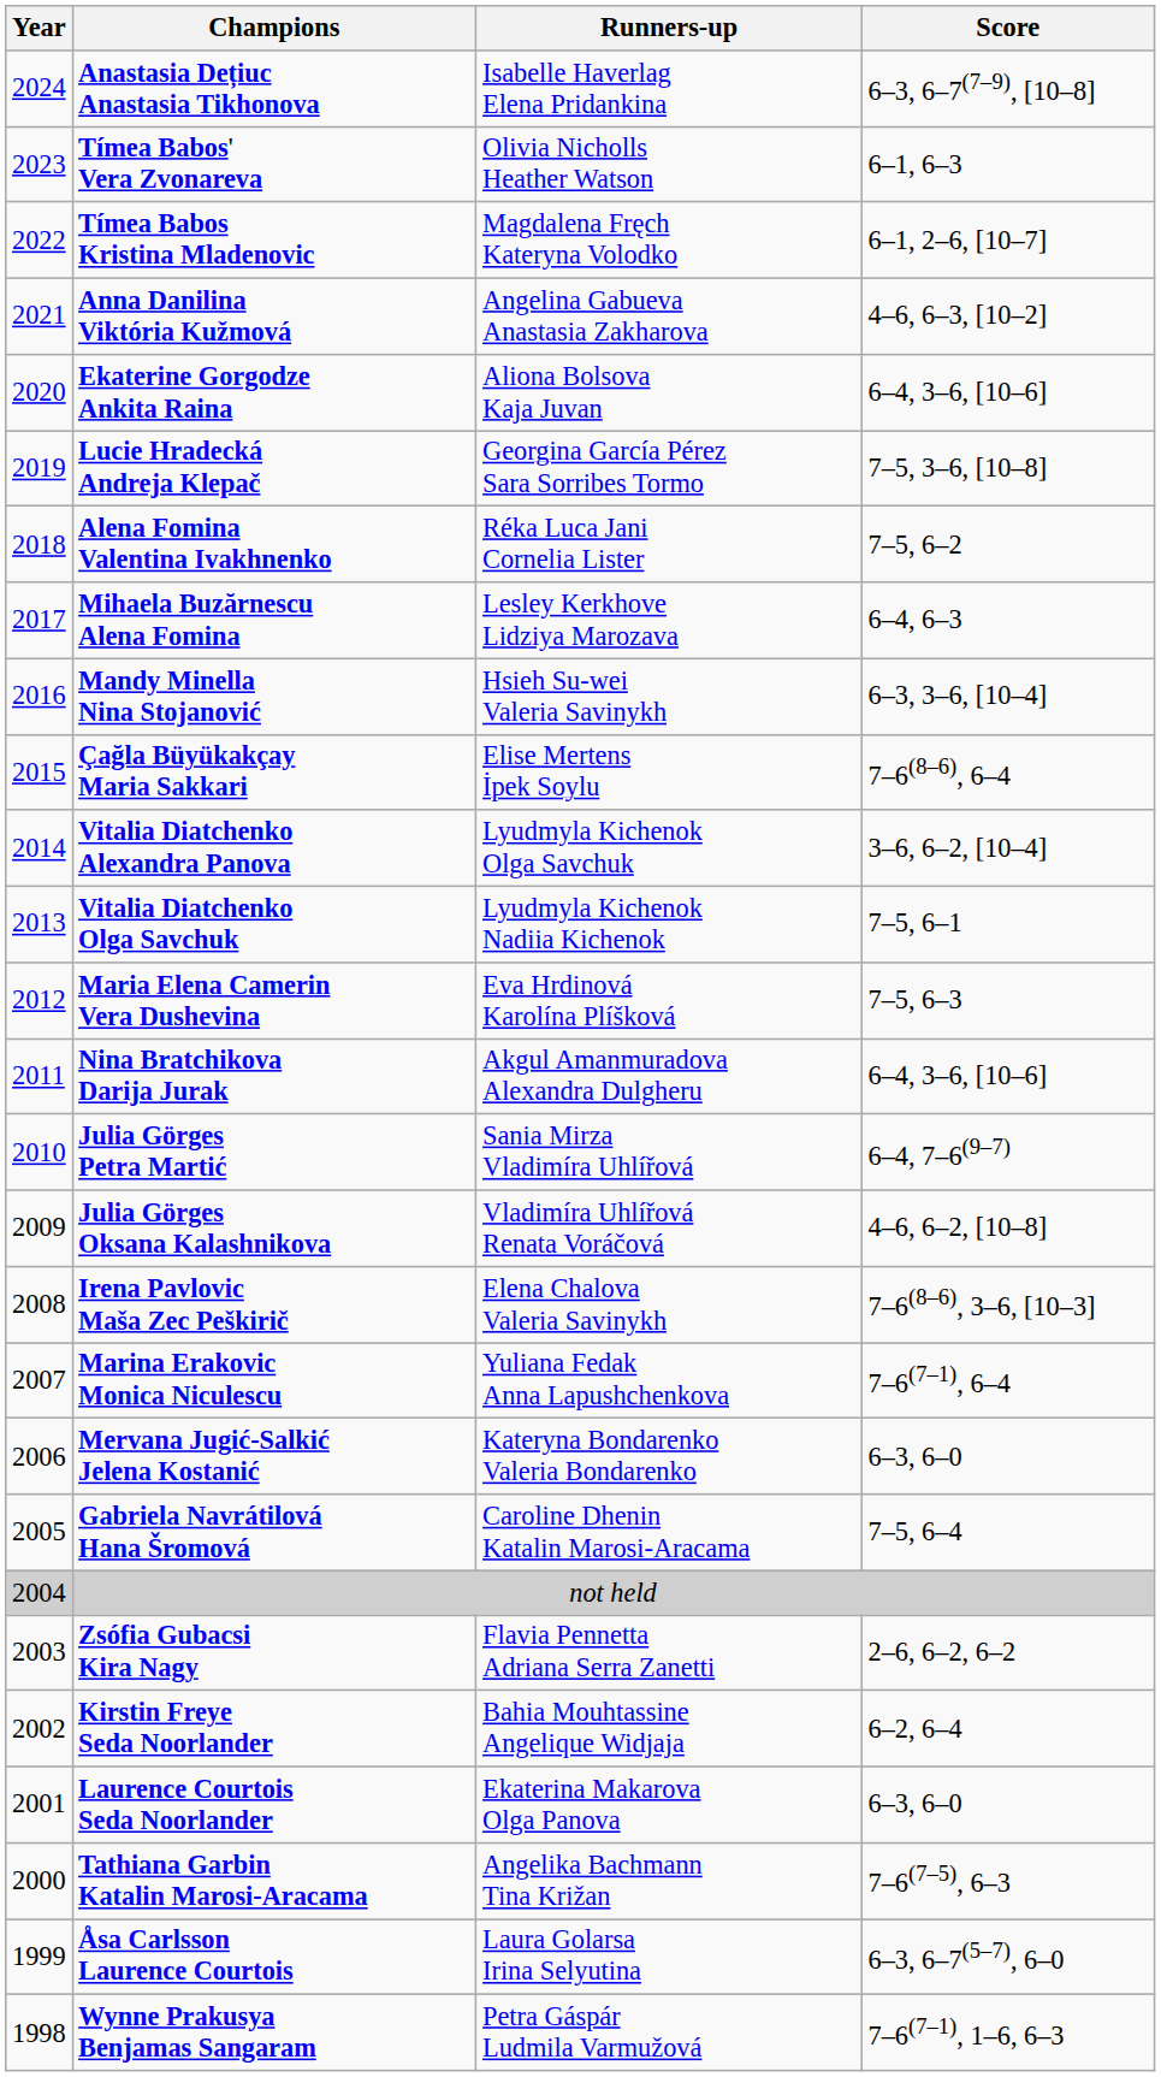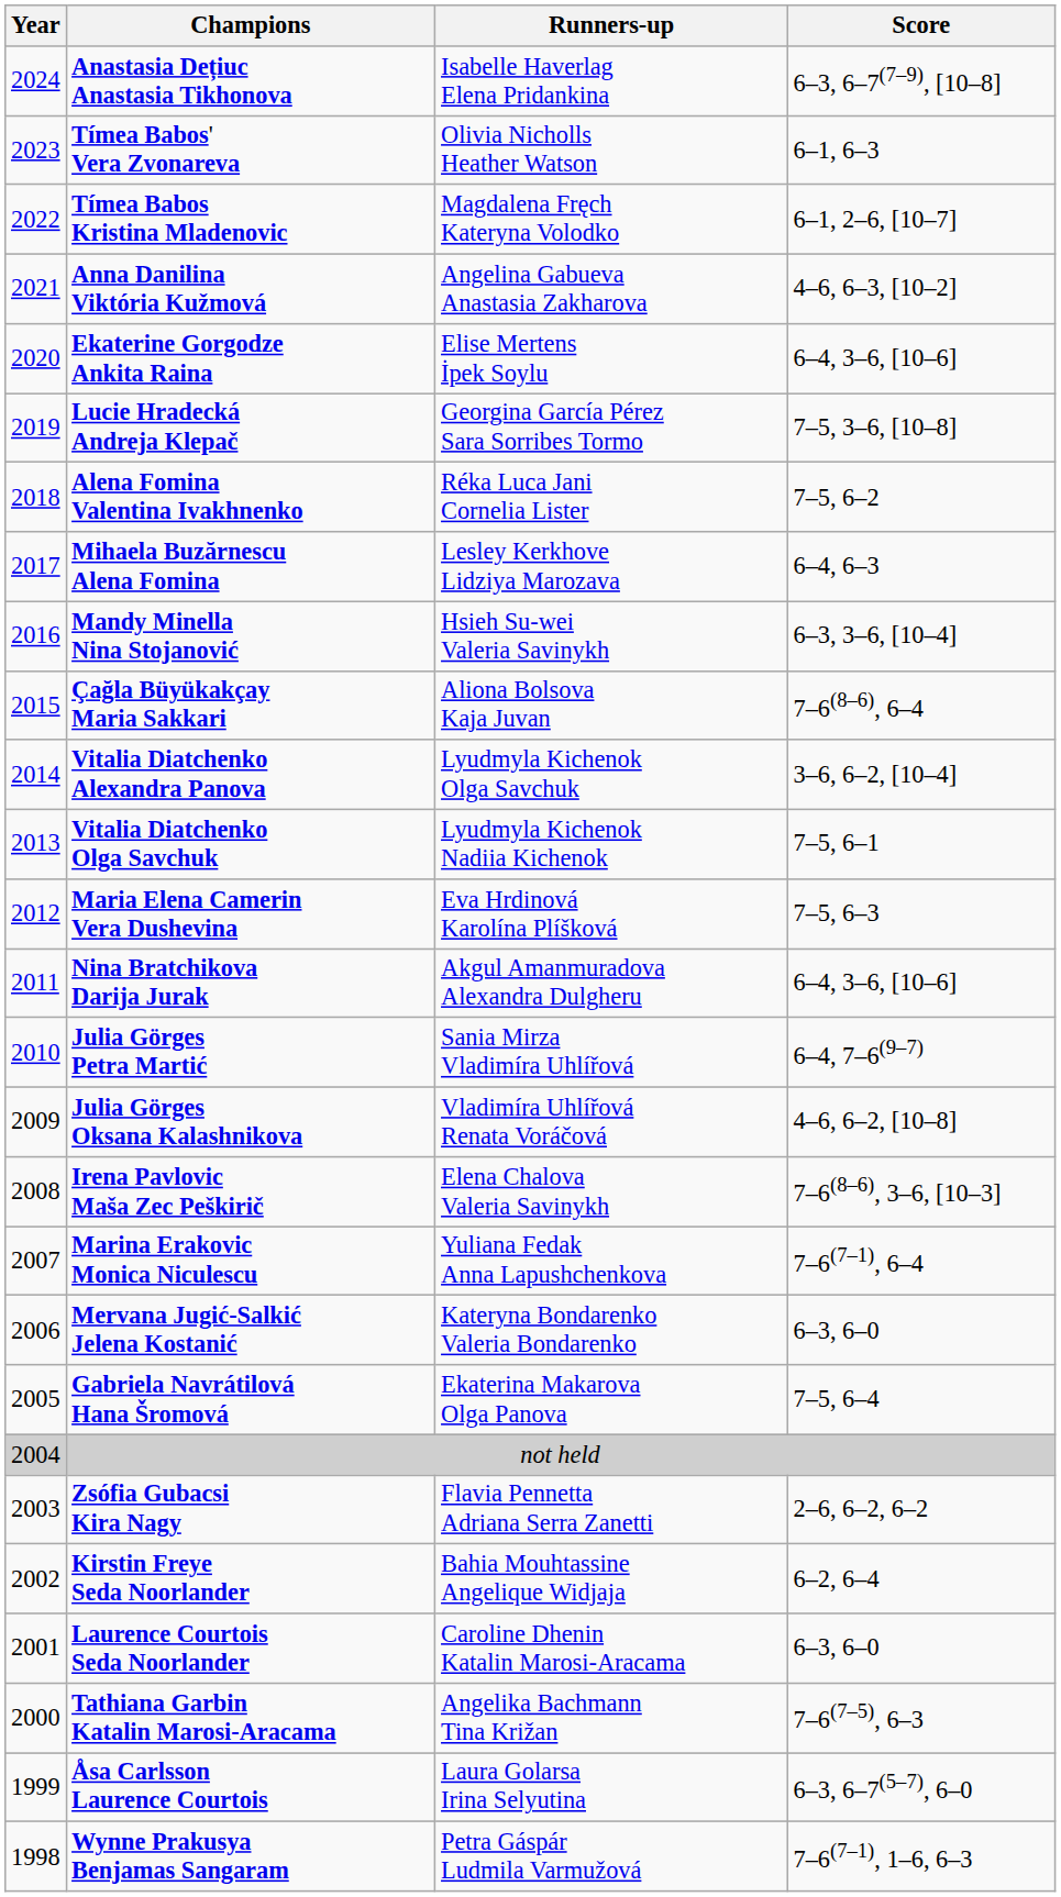 <table class="wikitable" style="font-size:90%">
 <tr>
 <th>Year</th>
 <th width="210">Champions</th>
 <th width="200">Runners-up</th>
 <th width="150">Score</th>
 </tr>
 <tr>
 <td><a href='#'>2024</a></td>
 <td> <strong><a href='#'>Anastasia Dețiuc</a></strong> <br>  <strong><a href='#'>Anastasia Tikhonova</a></strong></td>
 <td> <a href='#'>Isabelle Haverlag</a> <br>  <a href='#'>Elena Pridankina</a></td>
 <td>6–3, 6–7<sup>(7–9)</sup>, [10–8]</td>
 </tr>
 <tr>
 <td><a href='#'>2023</a></td>
 <td> <strong><a href='#'>Tímea Babos</a></strong>' <br>  <strong><a href='#'>Vera Zvonareva</a></strong></td>
 <td> <a href='#'>Olivia Nicholls</a> <br>  <a href='#'>Heather Watson</a></td>
 <td>6–1, 6–3</td>
 </tr>
 <tr>
 <td><a href='#'>2022</a></td>
 <td> <strong><a href='#'>Tímea Babos</a></strong> <br>  <strong><a href='#'>Kristina Mladenovic</a></strong></td>
 <td> <a href='#'>Magdalena Fręch</a> <br>  <a href='#'>Kateryna Volodko</a></td>
 <td>6–1, 2–6, [10–7]</td>
 </tr>
 <tr>
 <td><a href='#'>2021</a></td>
 <td> <strong><a href='#'>Anna Danilina</a></strong> <br>  <strong><a href='#'>Viktória Kužmová</a></strong></td>
 <td> <a href='#'>Angelina Gabueva</a> <br>  <a href='#'>Anastasia Zakharova</a></td>
 <td>4–6, 6–3, [10–2]</td>
 </tr>
 <tr>
 <td><a href='#'>2020</a></td>
 <td> <strong><a href='#'>Ekaterine Gorgodze</a></strong> <br>  <strong><a href='#'>Ankita Raina</a></strong></td>
-<td> <a href='#'>Aliona Bolsova</a> <br>  <a href='#'>Kaja Juvan</a></td>
+<td> <a href='#'>Elise Mertens</a> <br>  <a href='#'>İpek Soylu</a></td>
 <td>6–4, 3–6, [10–6]</td>
 </tr>
 <tr>
 <td><a href='#'>2019</a></td>
 <td> <strong><a href='#'>Lucie Hradecká</a></strong> <br>  <strong><a href='#'>Andreja Klepač</a></strong></td>
 <td> <a href='#'>Georgina García Pérez</a> <br>  <a href='#'>Sara Sorribes Tormo</a></td>
 <td>7–5, 3–6, [10–8]</td>
 </tr>
 <tr>
 <td><a href='#'>2018</a></td>
 <td> <strong><a href='#'>Alena Fomina</a></strong> <br>  <strong><a href='#'>Valentina Ivakhnenko</a></strong></td>
 <td> <a href='#'>Réka Luca Jani</a> <br>  <a href='#'>Cornelia Lister</a></td>
 <td>7–5, 6–2</td>
 </tr>
 <tr>
 <td><a href='#'>2017</a></td>
 <td> <strong><a href='#'>Mihaela Buzărnescu</a></strong> <br>  <strong><a href='#'>Alena Fomina</a></strong></td>
 <td> <a href='#'>Lesley Kerkhove</a> <br>  <a href='#'>Lidziya Marozava</a></td>
 <td>6–4, 6–3</td>
 </tr>
 <tr>
 <td><a href='#'>2016</a></td>
 <td> <strong><a href='#'>Mandy Minella</a></strong> <br>  <strong><a href='#'>Nina Stojanović</a></strong></td>
 <td> <a href='#'>Hsieh Su-wei</a> <br>  <a href='#'>Valeria Savinykh</a></td>
 <td>6–3, 3–6, [10–4]</td>
 </tr>
 <tr>
 <td><a href='#'>2015</a></td>
 <td> <strong><a href='#'>Çağla Büyükakçay</a></strong> <br>  <strong><a href='#'>Maria Sakkari</a></strong></td>
-<td> <a href='#'>Elise Mertens</a> <br>  <a href='#'>İpek Soylu</a></td>
+<td> <a href='#'>Aliona Bolsova</a> <br>  <a href='#'>Kaja Juvan</a></td>
 <td>7–6<sup>(8–6)</sup>, 6–4</td>
 </tr>
 <tr>
 <td><a href='#'>2014</a></td>
 <td> <strong><a href='#'>Vitalia Diatchenko</a></strong> <br>  <strong><a href='#'>Alexandra Panova</a></strong></td>
 <td> <a href='#'>Lyudmyla Kichenok</a> <br>  <a href='#'>Olga Savchuk</a></td>
 <td>3–6, 6–2, [10–4]</td>
 </tr>
 <tr>
 <td><a href='#'>2013</a></td>
 <td> <strong><a href='#'>Vitalia Diatchenko</a></strong> <br>  <strong><a href='#'>Olga Savchuk</a></strong></td>
 <td> <a href='#'>Lyudmyla Kichenok</a> <br>  <a href='#'>Nadiia Kichenok</a></td>
 <td>7–5, 6–1</td>
 </tr>
 <tr>
 <td><a href='#'>2012</a></td>
 <td> <strong><a href='#'>Maria Elena Camerin</a></strong> <br>  <strong><a href='#'>Vera Dushevina</a></strong></td>
 <td> <a href='#'>Eva Hrdinová</a> <br>  <a href='#'>Karolína Plíšková</a></td>
 <td>7–5, 6–3</td>
 </tr>
 <tr>
 <td><a href='#'>2011</a></td>
 <td> <strong><a href='#'>Nina Bratchikova</a></strong> <br>  <strong><a href='#'>Darija Jurak</a></strong></td>
 <td> <a href='#'>Akgul Amanmuradova</a> <br>  <a href='#'>Alexandra Dulgheru</a></td>
 <td>6–4, 3–6, [10–6]</td>
 </tr>
 <tr>
 <td><a href='#'>2010</a></td>
 <td> <strong><a href='#'>Julia Görges</a></strong> <br>  <strong><a href='#'>Petra Martić</a></strong></td>
 <td> <a href='#'>Sania Mirza</a> <br>  <a href='#'>Vladimíra Uhlířová</a></td>
 <td>6–4, 7–6<sup>(9–7)</sup></td>
 </tr>
 <tr>
 <td>2009</td>
 <td> <strong><a href='#'>Julia Görges</a></strong> <br>  <strong><a href='#'>Oksana Kalashnikova</a></strong></td>
 <td> <a href='#'>Vladimíra Uhlířová</a> <br>  <a href='#'>Renata Voráčová</a></td>
 <td>4–6, 6–2, [10–8]</td>
 </tr>
 <tr>
 <td>2008</td>
 <td> <strong><a href='#'>Irena Pavlovic</a></strong> <br>  <strong><a href='#'>Maša Zec Peškirič</a></strong></td>
 <td> <a href='#'>Elena Chalova</a> <br>  <a href='#'>Valeria Savinykh</a></td>
 <td>7–6<sup>(8–6)</sup>, 3–6, [10–3]</td>
 </tr>
 <tr>
 <td>2007</td>
 <td> <strong><a href='#'>Marina Erakovic</a></strong> <br>  <strong><a href='#'>Monica Niculescu</a></strong></td>
 <td> <a href='#'>Yuliana Fedak</a> <br>  <a href='#'>Anna Lapushchenkova</a></td>
 <td>7–6<sup>(7–1)</sup>, 6–4</td>
 </tr>
 <tr>
 <td>2006</td>
 <td> <strong><a href='#'>Mervana Jugić-Salkić</a></strong> <br>  <strong><a href='#'>Jelena Kostanić</a></strong></td>
 <td> <a href='#'>Kateryna Bondarenko</a> <br>  <a href='#'>Valeria Bondarenko</a></td>
 <td>6–3, 6–0</td>
 </tr>
 <tr>
 <td>2005</td>
 <td> <strong><a href='#'>Gabriela Navrátilová</a></strong> <br>  <strong><a href='#'>Hana Šromová</a></strong></td>
-<td> <a href='#'>Caroline Dhenin</a> <br>  <a href='#'>Katalin Marosi-Aracama</a></td>
+<td> <a href='#'>Ekaterina Makarova</a> <br>  <a href='#'>Olga Panova</a></td>
 <td>7–5, 6–4</td>
 </tr>
 <tr>
 <td style="background:#cfcfcf">2004</td>
 <td colspan=3 align=center style="background:#cfcfcf"><em>not held</em></td>
 </tr>
 <tr>
 <td>2003</td>
 <td> <strong><a href='#'>Zsófia Gubacsi</a></strong> <br>  <strong><a href='#'>Kira Nagy</a></strong></td>
 <td> <a href='#'>Flavia Pennetta</a> <br>  <a href='#'>Adriana Serra Zanetti</a></td>
 <td>2–6, 6–2, 6–2</td>
 </tr>
 <tr>
 <td>2002</td>
 <td> <strong><a href='#'>Kirstin Freye</a></strong> <br>  <strong><a href='#'>Seda Noorlander</a></strong></td>
 <td> <a href='#'>Bahia Mouhtassine</a> <br>  <a href='#'>Angelique Widjaja</a></td>
 <td>6–2, 6–4</td>
 </tr>
 <tr>
 <td>2001</td>
 <td> <strong><a href='#'>Laurence Courtois</a></strong> <br>  <strong><a href='#'>Seda Noorlander</a></strong></td>
-<td> <a href='#'>Ekaterina Makarova</a> <br>  <a href='#'>Olga Panova</a></td>
+<td> <a href='#'>Caroline Dhenin</a> <br>  <a href='#'>Katalin Marosi-Aracama</a></td>
 <td>6–3, 6–0</td>
 </tr>
 <tr>
 <td>2000</td>
 <td> <strong><a href='#'>Tathiana Garbin</a></strong> <br>  <strong><a href='#'>Katalin Marosi-Aracama</a></strong></td>
 <td> <a href='#'>Angelika Bachmann</a> <br>  <a href='#'>Tina Križan</a></td>
 <td>7–6<sup>(7–5)</sup>, 6–3</td>
 </tr>
 <tr>
 <td>1999</td>
 <td> <strong><a href='#'>Åsa Carlsson</a></strong> <br>  <strong><a href='#'>Laurence Courtois</a></strong></td>
 <td> <a href='#'>Laura Golarsa</a> <br>  <a href='#'>Irina Selyutina</a></td>
 <td>6–3, 6–7<sup>(5–7)</sup>, 6–0</td>
 </tr>
 <tr>
 <td>1998</td>
 <td> <strong><a href='#'>Wynne Prakusya</a></strong> <br>  <strong><a href='#'>Benjamas Sangaram</a></strong></td>
 <td> <a href='#'>Petra Gáspár</a> <br>  <a href='#'>Ludmila Varmužová</a></td>
 <td>7–6<sup>(7–1)</sup>, 1–6, 6–3</td>
 </tr>
 </table>
